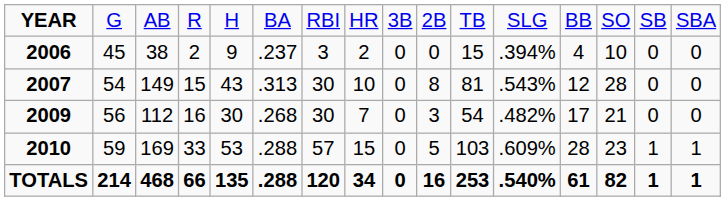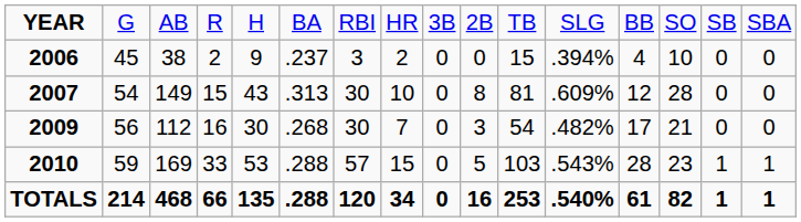 <table class="sortable wikitable">
 <tr align=center>
 <td><strong>YEAR</strong></td>
 <td><a href='#'>G</a></td>
 <td><a href='#'>AB</a></td>
 <td><a href='#'>R</a></td>
 <td><a href='#'>H</a></td>
 <td><a href='#'>BA</a></td>
 <td><a href='#'>RBI</a></td>
 <td><a href='#'>HR</a></td>
 <td><a href='#'>3B</a></td>
 <td><a href='#'>2B</a></td>
 <td><a href='#'>TB</a></td>
 <td><a href='#'>SLG</a></td>
 <td><a href='#'>BB</a></td>
 <td><a href='#'>SO</a></td>
 <td><a href='#'>SB</a></td>
 <td><a href='#'>SBA</a></td>
 </tr>
 <tr align=center>
 <td><strong>2006</strong></td>
 <td>45</td>
 <td>38</td>
 <td>2</td>
 <td>9</td>
 <td>.237</td>
 <td>3</td>
 <td>2</td>
 <td>0</td>
 <td>0</td>
 <td>15</td>
 <td>.394%</td>
 <td>4</td>
 <td>10</td>
 <td>0</td>
 <td>0</td>
 </tr>
 <tr align=center>
 <td><strong>2007</strong></td>
 <td>54</td>
 <td>149</td>
 <td>15</td>
 <td>43</td>
 <td>.313</td>
 <td>30</td>
 <td>10</td>
 <td>0</td>
 <td>8</td>
 <td>81</td>
-<td>.543%</td>
+<td>.609%</td>
 <td>12</td>
 <td>28</td>
 <td>0</td>
 <td>0</td>
 </tr>
 <tr align=center>
 <td><strong>2009</strong></td>
 <td>56</td>
 <td>112</td>
 <td>16</td>
 <td>30</td>
 <td>.268</td>
 <td>30</td>
 <td>7</td>
 <td>0</td>
 <td>3</td>
 <td>54</td>
 <td>.482%</td>
 <td>17</td>
 <td>21</td>
 <td>0</td>
 <td>0</td>
 </tr>
 <tr align=center>
 <td><strong>2010</strong></td>
 <td>59</td>
 <td>169</td>
 <td>33</td>
 <td>53</td>
 <td>.288</td>
 <td>57</td>
 <td>15</td>
 <td>0</td>
 <td>5</td>
 <td>103</td>
-<td>.609%</td>
+<td>.543%</td>
 <td>28</td>
 <td>23</td>
 <td>1</td>
 <td>1</td>
 </tr>
 <tr align=center>
 <td><strong>TOTALS</strong></td>
 <td><strong>214</strong></td>
 <td><strong>468</strong></td>
 <td><strong>66</strong></td>
 <td><strong>135</strong></td>
 <td><strong>.288</strong></td>
 <td><strong>120</strong></td>
 <td><strong>34</strong></td>
 <td><strong>0</strong></td>
 <td><strong>16</strong></td>
 <td><strong>253</strong></td>
 <td><strong>.540%</strong></td>
 <td><strong>61</strong></td>
 <td><strong>82</strong></td>
 <td><strong>1</strong></td>
 <td><strong>1</strong></td>
 </tr>
 </table>
